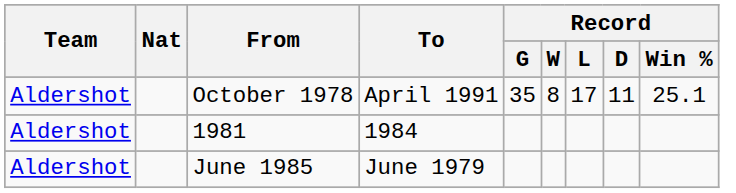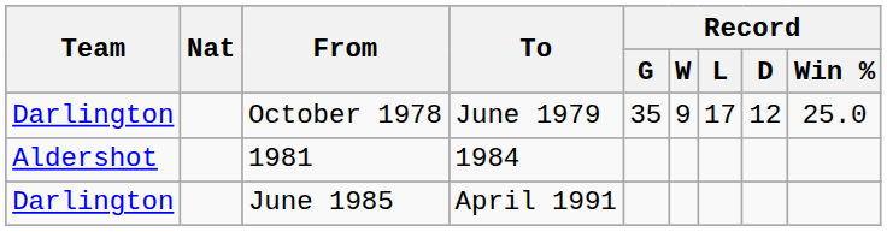 <table class="wikitable" style="text-align: center">
 <tr>
 <th rowspan="2">Team</th>
 <th rowspan="2">Nat</th>
 <th rowspan="2">From</th>
 <th rowspan="2">To</th>
 <th colspan="5">Record</th>
 </tr>
 <tr>
 <th>G</th>
 <th>W</th>
 <th>L</th>
 <th>D</th>
 <th>Win %</th>
 </tr>
 <tr>
-<td align=left><a href='#'>Aldershot</a></td>
+<td align=left><a href='#'>Darlington</a></td>
 <td></td>
 <td align=left>October 1978</td>
-<td align=left>April 1991</td>
+<td align=left>June 1979</td>
 <td>35</td>
-<td>8</td>
+<td>9</td>
 <td>17</td>
-<td>11</td>
-<td>25.1</td>
+<td>12</td>
+<td>25.0</td>
 </tr>
 <tr>
 <td align=left><a href='#'>Aldershot</a></td>
 <td></td>
 <td align=left>1981</td>
 <td align=left>1984</td>
 <td></td>
 <td></td>
 <td></td>
 <td></td>
 <td></td>
 </tr>
 <tr>
-<td align=left><a href='#'>Aldershot</a></td>
+<td align=left><a href='#'>Darlington</a></td>
 <td></td>
 <td align=left>June 1985</td>
-<td align=left>June 1979</td>
+<td align=left>April 1991</td>
 <td></td>
 <td></td>
 <td></td>
 <td></td>
 <td></td>
 </tr>
 </table>
